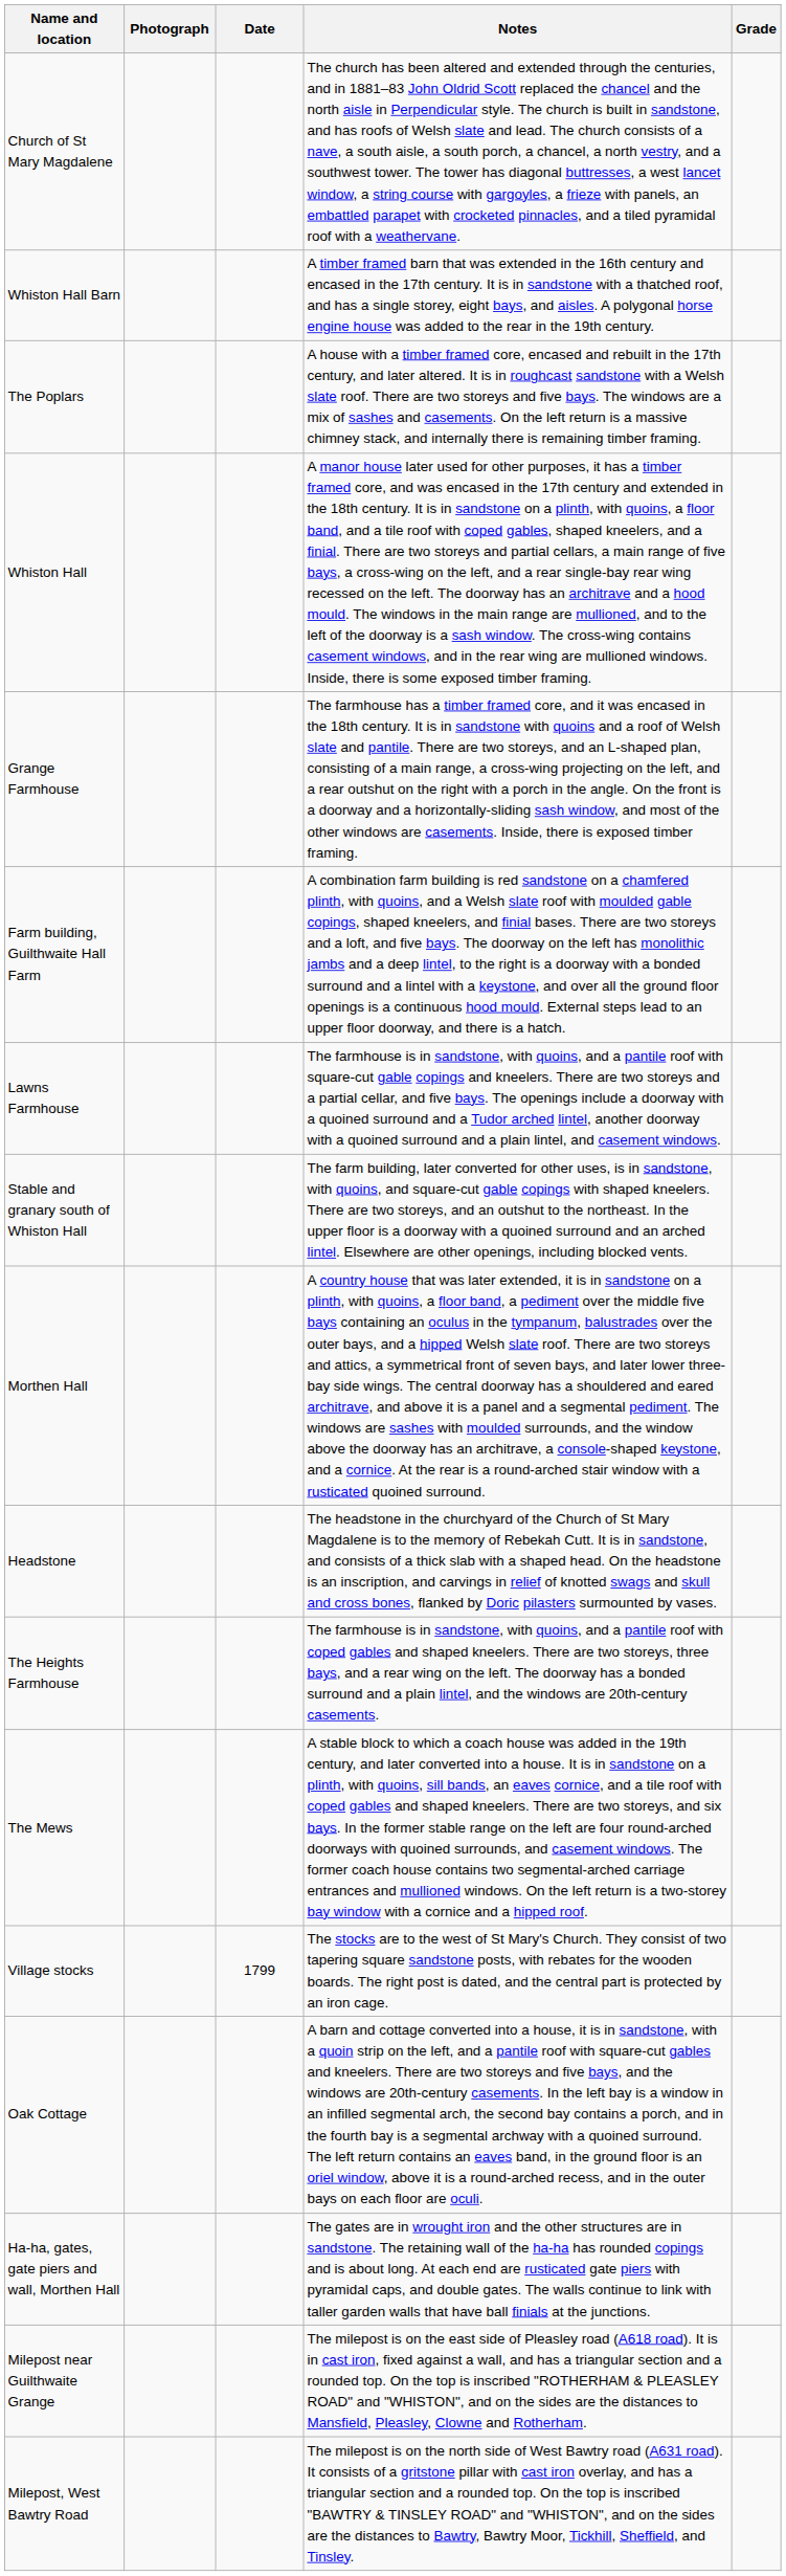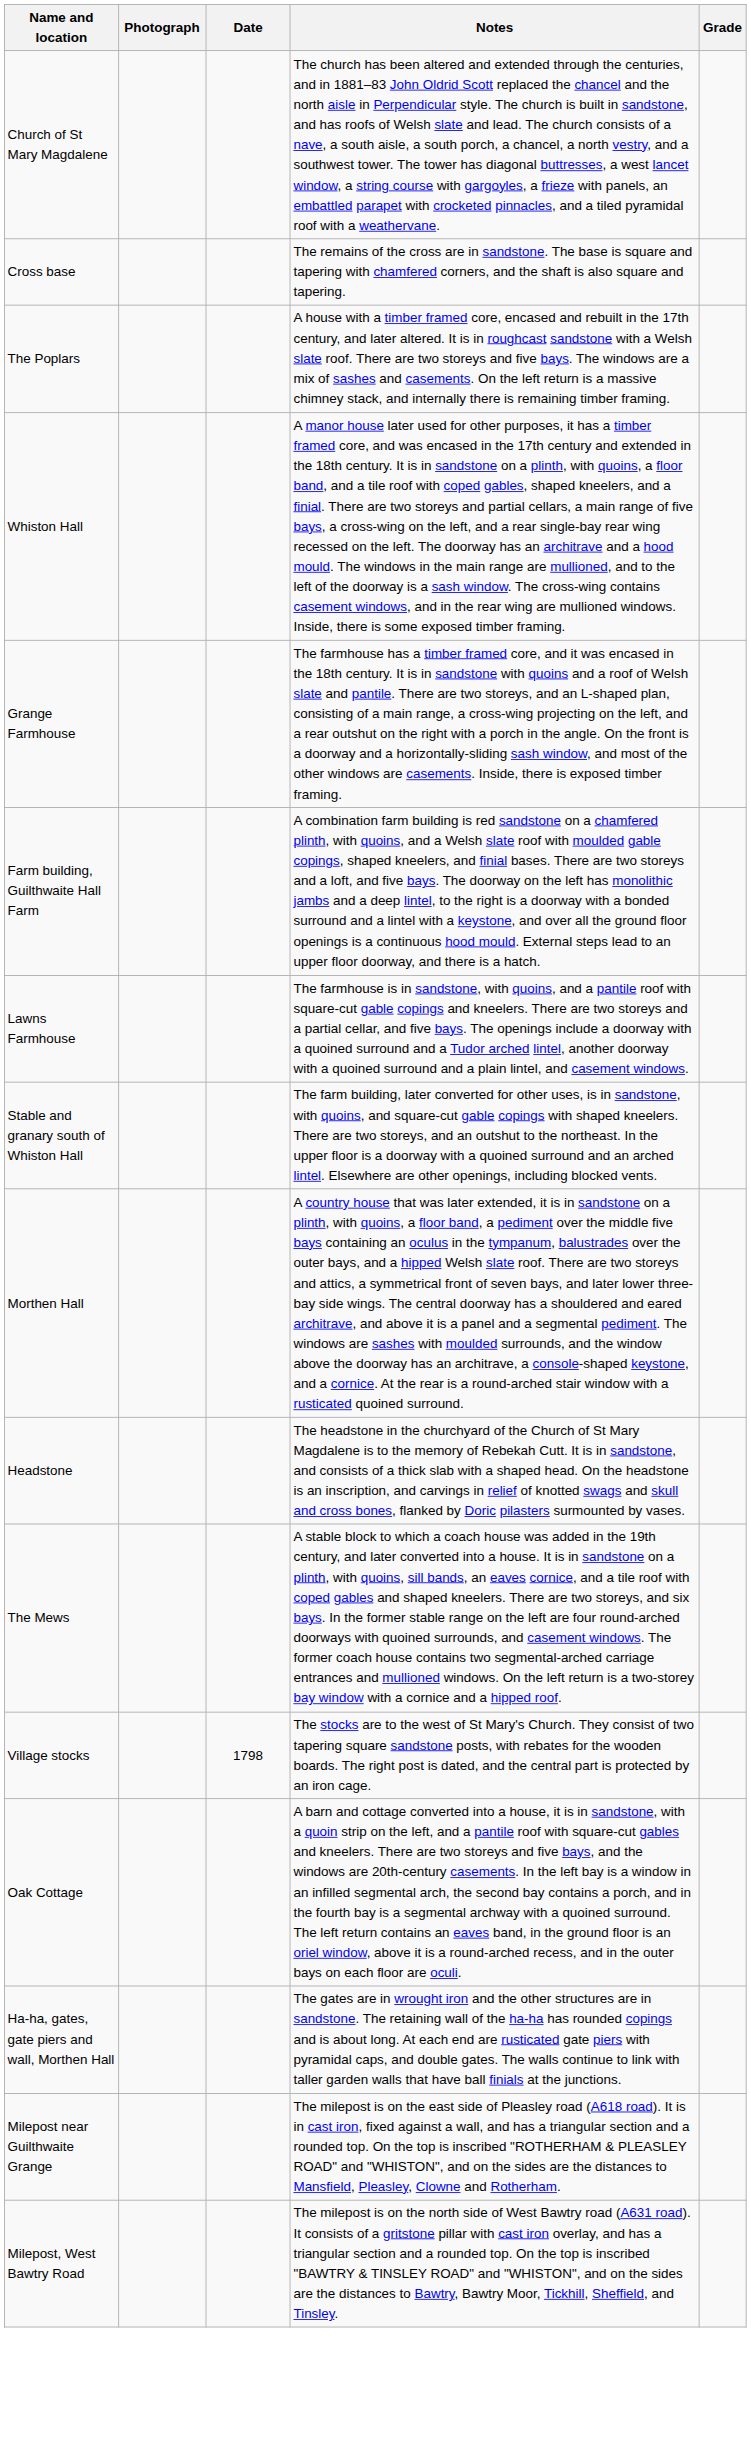 <table class="wikitable sortable plainrowheaders" style="width:100%; border:0; text-align:left; line-height:150%;">
 <tr>
 <th scope="col"  style="width:150px">Name and location</th>
 <th scope="col"  style="width:100px" class="unsortable">Photograph</th>
 <th scope="col"  style="width:120px">Date</th>
 <th scope="col"  style="width:650px" class="unsortable">Notes</th>
 <th scope="col"  style="width:50px">Grade</th>
 </tr>
 <tr>
 <td>Church of St Mary Magdalene<br><small></small></td>
 <td></td>
 <td align="center"></td>
 <td>The church has been altered and extended through the centuries, and in 1881–83 <a href='#'>John Oldrid Scott</a> replaced the <a href='#'>chancel</a> and the north <a href='#'>aisle</a> in <a href='#'>Perpendicular</a> style.  The church is built in <a href='#'>sandstone</a>, and has roofs of Welsh <a href='#'>slate</a> and lead.  The church consists of a <a href='#'>nave</a>, a south aisle, a south porch, a chancel, a north <a href='#'>vestry</a>, and a southwest tower.  The tower has diagonal <a href='#'>buttresses</a>, a west <a href='#'>lancet window</a>, a <a href='#'>string course</a> with <a href='#'>gargoyles</a>, a <a href='#'>frieze</a> with panels, an <a href='#'>embattled</a> <a href='#'>parapet</a> with <a href='#'>crocketed</a> <a href='#'>pinnacles</a>, and a tiled pyramidal roof with a <a href='#'>weathervane</a>.</td>
 <td align="center" ></td>
 </tr>
 <tr>
-<td>Whiston Hall Barn<br><small></small></td>
+<td>Cross base<br><small></small></td>
 <td></td>
 <td align="center"></td>
-<td>A <a href='#'>timber framed</a> barn that was extended in the 16th century and encased in the 17th century.  It is in <a href='#'>sandstone</a> with a thatched roof, and has a single storey, eight <a href='#'>bays</a>, and <a href='#'>aisles</a>.  A polygonal <a href='#'>horse engine house</a> was added to the rear in the 19th century.</td>
+<td>The remains of the cross are in <a href='#'>sandstone</a>.  The base is square and tapering with <a href='#'>chamfered</a> corners, and the shaft is also square and tapering.</td>
 <td align="center" ></td>
 </tr>
 <tr>
 <td>The Poplars<br><small></small></td>
 <td></td>
 <td align="center"></td>
 <td>A house with a <a href='#'>timber framed</a> core, encased and rebuilt in the 17th century, and later altered.  It is in <a href='#'>roughcast</a> <a href='#'>sandstone</a> with a Welsh <a href='#'>slate</a> roof.  There are two storeys and five <a href='#'>bays</a>.  The windows are a mix of <a href='#'>sashes</a> and <a href='#'>casements</a>.  On the left return is a massive chimney stack, and internally there is remaining timber framing.</td>
 <td align="center" ></td>
 </tr>
 <tr>
 <td>Whiston Hall<br><small></small></td>
 <td></td>
 <td align="center"></td>
 <td>A <a href='#'>manor house</a> later used for other purposes, it has a <a href='#'>timber framed</a> core, and was encased in the 17th century and extended in the 18th century.  It is in <a href='#'>sandstone</a> on a <a href='#'>plinth</a>, with <a href='#'>quoins</a>, a <a href='#'>floor band</a>, and a tile roof with <a href='#'>coped</a> <a href='#'>gables</a>, shaped kneelers, and a <a href='#'>finial</a>.  There are two storeys and partial cellars, a main range of five <a href='#'>bays</a>, a cross-wing on the left, and a rear single-bay rear wing recessed on the left.  The doorway has an <a href='#'>architrave</a> and a <a href='#'>hood mould</a>.  The windows in the main range are <a href='#'>mullioned</a>, and to the left of the doorway is a <a href='#'>sash window</a>.  The cross-wing contains <a href='#'>casement windows</a>, and in the rear wing are mullioned windows.  Inside, there is some exposed timber framing.</td>
 <td align="center" ></td>
 </tr>
 <tr>
 <td>Grange Farmhouse<br><small></small></td>
 <td></td>
 <td align="center"></td>
 <td>The farmhouse has a <a href='#'>timber framed</a> core, and it was encased in the 18th century.  It is in <a href='#'>sandstone</a> with <a href='#'>quoins</a> and a roof of Welsh <a href='#'>slate</a> and <a href='#'>pantile</a>.  There are two storeys, and an L-shaped plan, consisting of a main range, a cross-wing projecting on the left, and a rear outshut on the right with a porch in the angle.  On the front is a doorway and a horizontally-sliding <a href='#'>sash window</a>, and most of the other windows are <a href='#'>casements</a>.  Inside, there is exposed timber framing.</td>
 <td align="center" ></td>
 </tr>
 <tr>
 <td>Farm building, Guilthwaite Hall Farm<br><small></small></td>
 <td></td>
 <td align="center"></td>
 <td>A combination farm building is red <a href='#'>sandstone</a> on a <a href='#'>chamfered</a> <a href='#'>plinth</a>, with <a href='#'>quoins</a>, and a Welsh <a href='#'>slate</a> roof with <a href='#'>moulded</a> <a href='#'>gable</a> <a href='#'>copings</a>, shaped kneelers, and <a href='#'>finial</a> bases.  There are two storeys and a loft, and five <a href='#'>bays</a>.  The doorway on the left has <a href='#'>monolithic</a> <a href='#'>jambs</a> and a deep <a href='#'>lintel</a>, to the right is a doorway with a bonded surround and a lintel with a <a href='#'>keystone</a>, and over all the ground floor openings is a continuous <a href='#'>hood mould</a>.  External steps lead to an upper floor doorway, and there is a hatch.</td>
 <td align="center" ></td>
 </tr>
 <tr>
 <td>Lawns Farmhouse<br><small></small></td>
 <td></td>
 <td align="center"></td>
 <td>The farmhouse is in <a href='#'>sandstone</a>, with <a href='#'>quoins</a>, and a <a href='#'>pantile</a> roof with square-cut <a href='#'>gable</a> <a href='#'>copings</a> and kneelers.  There are two storeys and a partial cellar, and five <a href='#'>bays</a>.  The openings include a doorway with a quoined surround and a <a href='#'>Tudor arched</a> <a href='#'>lintel</a>, another doorway with a quoined surround and a plain lintel, and <a href='#'>casement windows</a>.</td>
 <td align="center" ></td>
 </tr>
 <tr>
 <td>Stable and granary south of Whiston Hall<br><small></small></td>
 <td></td>
 <td align="center"></td>
 <td>The farm building, later converted for other uses, is in <a href='#'>sandstone</a>, with <a href='#'>quoins</a>, and square-cut <a href='#'>gable</a> <a href='#'>copings</a> with shaped kneelers.  There are two storeys, and an outshut to the northeast.  In the upper floor is a doorway with a quoined surround and an arched <a href='#'>lintel</a>.  Elsewhere are other openings, including blocked vents.</td>
 <td align="center" ></td>
 </tr>
 <tr>
 <td>Morthen Hall<br><small></small></td>
 <td></td>
 <td align="center"></td>
 <td>A <a href='#'>country house</a> that was later extended, it is in <a href='#'>sandstone</a> on a <a href='#'>plinth</a>, with <a href='#'>quoins</a>, a <a href='#'>floor band</a>, a <a href='#'>pediment</a> over the middle five <a href='#'>bays</a> containing an <a href='#'>oculus</a> in the <a href='#'>tympanum</a>, <a href='#'>balustrades</a> over the outer bays, and a <a href='#'>hipped</a> Welsh <a href='#'>slate</a> roof.  There are two storeys and attics, a symmetrical front of seven bays, and later lower three-bay side wings.  The central doorway has a shouldered and eared <a href='#'>architrave</a>, and above it is a panel and a segmental <a href='#'>pediment</a>.  The windows are <a href='#'>sashes</a> with <a href='#'>moulded</a> surrounds, and the window above the doorway has an architrave, a <a href='#'>console</a>-shaped <a href='#'>keystone</a>, and a <a href='#'>cornice</a>.  At the rear is a round-arched stair window with a <a href='#'>rusticated</a> quoined surround.</td>
 <td align="center" ></td>
 </tr>
 <tr>
 <td>Headstone<br><small></small></td>
 <td></td>
 <td align="center"></td>
 <td>The headstone in the churchyard of the Church of St Mary Magdalene is to the memory of Rebekah Cutt.  It is in <a href='#'>sandstone</a>, and consists of a thick slab with a shaped head.  On the headstone is an inscription, and carvings in <a href='#'>relief</a> of knotted <a href='#'>swags</a> and <a href='#'>skull and cross bones</a>, flanked by <a href='#'>Doric</a> <a href='#'>pilasters</a> surmounted by vases.</td>
 <td align="center" ></td>
 </tr>
 <tr>
-<td>The Heights Farmhouse<br><small></small></td>
-<td></td>
-<td align="center"></td>
-<td>The farmhouse is in <a href='#'>sandstone</a>, with <a href='#'>quoins</a>, and a <a href='#'>pantile</a> roof with <a href='#'>coped</a> <a href='#'>gables</a> and shaped kneelers.  There are two storeys, three <a href='#'>bays</a>, and a rear wing on the left.  The doorway has a bonded surround and a plain <a href='#'>lintel</a>, and the windows are 20th-century <a href='#'>casements</a>.</td>
-<td align="center" ></td>
-</tr>
-<tr>
 <td>The Mews<br><small></small></td>
 <td></td>
 <td align="center"></td>
 <td>A stable block to which a coach house was added in the 19th century, and later converted into a house.  It is in <a href='#'>sandstone</a> on a <a href='#'>plinth</a>, with <a href='#'>quoins</a>, <a href='#'>sill bands</a>, an <a href='#'>eaves</a> <a href='#'>cornice</a>, and a tile roof with <a href='#'>coped</a> <a href='#'>gables</a> and shaped kneelers.  There are two storeys, and six <a href='#'>bays</a>.   In the former stable range on the left are four round-arched doorways with quoined surrounds, and <a href='#'>casement windows</a>.  The former coach house contains two segmental-arched carriage entrances and <a href='#'>mullioned</a> windows.  On the left return is a two-storey <a href='#'>bay window</a> with a cornice and a <a href='#'>hipped roof</a>.</td>
 <td align="center" ></td>
 </tr>
 <tr>
 <td>Village stocks<br><small></small></td>
 <td></td>
-<td align="center">1799</td>
+<td align="center">1798</td>
 <td>The <a href='#'>stocks</a> are to the west of St Mary's Church.  They consist of two tapering square <a href='#'>sandstone</a> posts, with rebates for the wooden boards.  The right post is dated, and the central part is protected by an iron cage.</td>
 <td align="center" ></td>
 </tr>
 <tr>
 <td>Oak Cottage<br><small></small></td>
 <td></td>
 <td align="center"></td>
 <td>A barn and cottage converted into a house, it is in <a href='#'>sandstone</a>, with a <a href='#'>quoin</a> strip on the left, and a <a href='#'>pantile</a> roof with square-cut <a href='#'>gables</a> and kneelers.  There are two storeys and five <a href='#'>bays</a>, and the windows are 20th-century <a href='#'>casements</a>.  In the left bay is a window in an infilled segmental arch, the second bay contains a porch, and in the fourth bay is a segmental archway with a quoined surround.  The left return contains an <a href='#'>eaves</a> band, in the ground floor is an <a href='#'>oriel window</a>, above it is a round-arched recess, and in the outer bays on each floor are <a href='#'>oculi</a>.</td>
 <td align="center" ></td>
 </tr>
 <tr>
 <td>Ha-ha, gates, gate piers and wall, Morthen Hall<br><small></small></td>
 <td></td>
 <td align="center"></td>
 <td>The gates are in <a href='#'>wrought iron</a> and the other structures are in <a href='#'>sandstone</a>.  The retaining wall of the <a href='#'>ha-ha</a> has rounded <a href='#'>copings</a> and is about  long.  At each end are <a href='#'>rusticated</a> gate <a href='#'>piers</a> with pyramidal caps, and double gates.  The walls continue to link with taller garden walls that have ball <a href='#'>finials</a> at the junctions.</td>
 <td align="center" ></td>
 </tr>
 <tr>
 <td>Milepost near Guilthwaite Grange<br><small></small></td>
 <td></td>
 <td align="center"></td>
 <td>The milepost is on the east side of Pleasley road (<a href='#'>A618 road</a>).  It is in <a href='#'>cast iron</a>, fixed against a wall, and has a triangular section and a rounded top.  On the top is inscribed "ROTHERHAM & PLEASLEY ROAD" and "WHISTON", and on the sides are the distances to <a href='#'>Mansfield</a>, <a href='#'>Pleasley</a>, <a href='#'>Clowne</a> and <a href='#'>Rotherham</a>.</td>
 <td align="center" ></td>
 </tr>
 <tr>
 <td>Milepost, West Bawtry Road<br><small></small></td>
 <td></td>
 <td align="center"></td>
 <td>The milepost is on the north side of West Bawtry road (<a href='#'>A631 road</a>).  It consists of a <a href='#'>gritstone</a> pillar with <a href='#'>cast iron</a> overlay, and has a triangular section and a rounded top.  On the top is inscribed "BAWTRY & TINSLEY ROAD" and "WHISTON", and on the sides are the distances to <a href='#'>Bawtry</a>, Bawtry Moor, <a href='#'>Tickhill</a>, <a href='#'>Sheffield</a>, and <a href='#'>Tinsley</a>.</td>
 <td align="center" ></td>
 </tr>
 <tr>
 </tr>
 </table>
